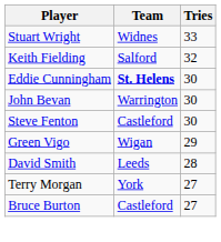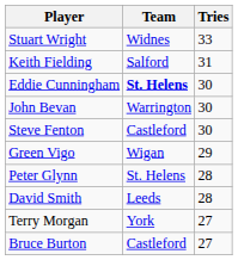 <table class="wikitable" style="text-align:left;">
 <tr>
 <th>Player</th>
 <th>Team</th>
 <th>Tries</th>
 </tr>
 <tr>
 <td><a href='#'>Stuart Wright</a></td>
 <td><a href='#'>Widnes</a></td>
 <td>33</td>
 </tr>
 <tr>
 <td><a href='#'>Keith Fielding</a></td>
 <td><a href='#'>Salford</a></td>
-<td>32</td>
+<td>31</td>
 </tr>
 <tr>
 <td><a href='#'>Eddie Cunningham</a></td>
 <td><strong><a href='#'>St. Helens</a></strong></td>
 <td>30</td>
 </tr>
 <tr>
 <td><a href='#'>John Bevan</a></td>
 <td><a href='#'>Warrington</a></td>
 <td>30</td>
 </tr>
 <tr>
 <td><a href='#'>Steve Fenton</a></td>
 <td><a href='#'>Castleford</a></td>
 <td>30</td>
 </tr>
 <tr>
 <td><a href='#'>Green Vigo</a></td>
 <td><a href='#'>Wigan</a></td>
 <td>29</td>
 </tr>
 <tr>
+<td><a href='#'>Peter Glynn</a></td>
+<td><a href='#'>St. Helens</a></td>
+<td>28</td>
+</tr>
+<tr>
 <td><a href='#'>David Smith</a></td>
 <td><a href='#'>Leeds</a></td>
 <td>28</td>
 </tr>
 <tr>
 <td>Terry Morgan</td>
 <td><a href='#'>York</a></td>
 <td>27</td>
 </tr>
 <tr>
 <td><a href='#'>Bruce Burton</a></td>
 <td><a href='#'>Castleford</a></td>
 <td>27</td>
 </tr>
 </table>
